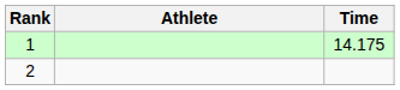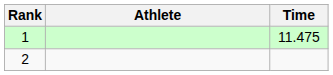 <table class=wikitable style="text-align:center">
 <tr>
 <th width=40>Rank</th>
 <th width=250>Athlete</th>
 <th width=60>Time</th>
 </tr>
 <tr bgcolor=ccffcc>
 <td>1</td>
 <td align=left></td>
-<td>14.175</td>
+<td>11.475</td>
 </tr>
 <tr>
 <td>2</td>
 <td align=left></td>
 <td></td>
 </tr>
 </table>
